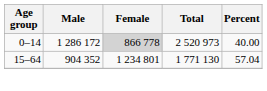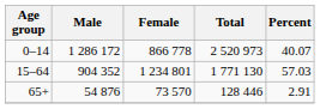 <table class="wikitable">
 <tr>
 <th width="50">Age group</th>
 <th width="80pt">Male</th>
 <th width="80">Female</th>
 <th width="80">Total</th>
 <th width="50">Percent</th>
 </tr>
 <tr>
 <td style="text-align:right">0–14</td>
 <td style="text-align:right">1 286 172</td>
-<td style="background: lightgrey; text-align:right">866 778</td>
+<td style="text-align:right">866 778</td>
 <td style="text-align:right">2 520 973</td>
-<td style="text-align:right">40.00</td>
+<td style="text-align:right">40.07</td>
 </tr>
 <tr>
 <td style="text-align:right">15–64</td>
 <td style="text-align:right">904 352</td>
 <td style="text-align:right">1 234 801</td>
 <td style="text-align:right">1 771 130</td>
-<td style="text-align:right">57.04</td>
+<td style="text-align:right">57.03</td>
+</tr>
+<tr>
+<td style="text-align:right">65+</td>
+<td style="text-align:right">54 876</td>
+<td style="text-align:right">73 570</td>
+<td style="text-align:right">128 446</td>
+<td style="text-align:right">2.91</td>
 </tr>
 <tr>
 </tr>
 </table>
